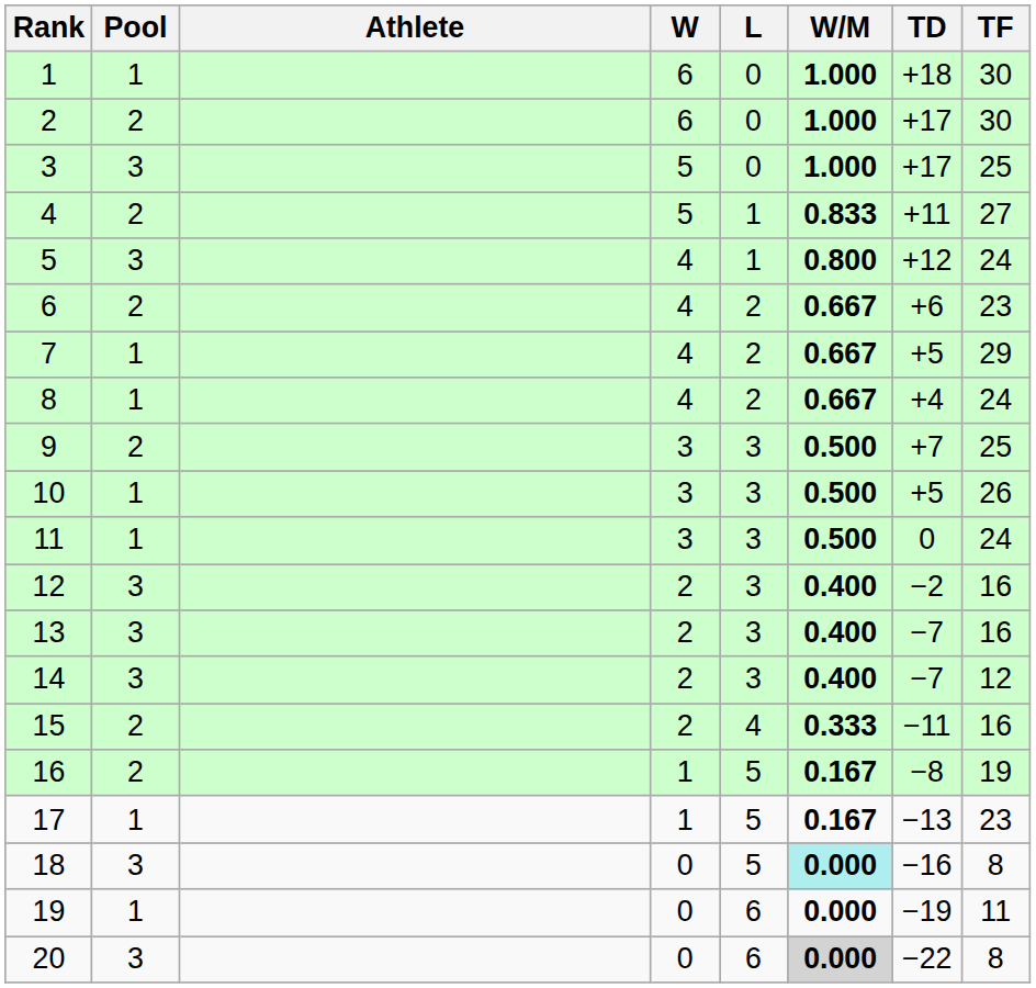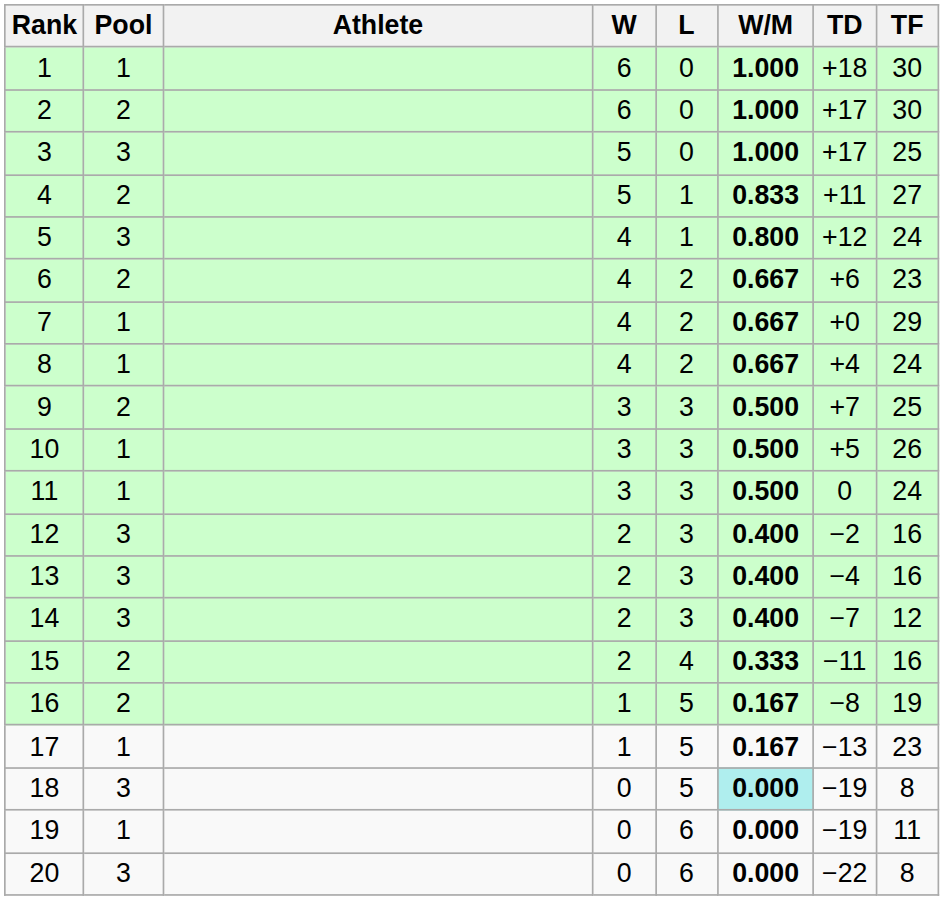 <table class=wikitable style="text-align:center">
 <tr>
 <th width=40>Rank</th>
 <th width=40>Pool</th>
 <th width=250>Athlete</th>
 <th width=30>W</th>
 <th width=30>L</th>
 <th width=50>W/M</th>
 <th width=30>TD</th>
 <th width=30>TF</th>
 </tr>
 <tr bgcolor="ccffcc">
 <td>1</td>
 <td>1</td>
 <td align=left></td>
 <td>6</td>
 <td>0</td>
 <td><strong>1.000</strong></td>
 <td>+18</td>
 <td>30</td>
 </tr>
 <tr bgcolor="ccffcc">
 <td>2</td>
 <td>2</td>
 <td align=left></td>
 <td>6</td>
 <td>0</td>
 <td><strong>1.000</strong></td>
 <td>+17</td>
 <td>30</td>
 </tr>
 <tr bgcolor="ccffcc">
 <td>3</td>
 <td>3</td>
 <td align=left></td>
 <td>5</td>
 <td>0</td>
 <td><strong>1.000</strong></td>
 <td>+17</td>
 <td>25</td>
 </tr>
 <tr bgcolor="ccffcc">
 <td>4</td>
 <td>2</td>
 <td align=left></td>
 <td>5</td>
 <td>1</td>
 <td><strong>0.833</strong></td>
 <td>+11</td>
 <td>27</td>
 </tr>
 <tr bgcolor="ccffcc">
 <td>5</td>
 <td>3</td>
 <td align=left></td>
 <td>4</td>
 <td>1</td>
 <td><strong>0.800</strong></td>
 <td>+12</td>
 <td>24</td>
 </tr>
 <tr bgcolor="ccffcc">
 <td>6</td>
 <td>2</td>
 <td align=left></td>
 <td>4</td>
 <td>2</td>
 <td><strong>0.667</strong></td>
 <td>+6</td>
 <td>23</td>
 </tr>
 <tr bgcolor="ccffcc">
 <td>7</td>
 <td>1</td>
 <td align=left></td>
 <td>4</td>
 <td>2</td>
 <td><strong>0.667</strong></td>
-<td>+5</td>
+<td>+0</td>
 <td>29</td>
 </tr>
 <tr bgcolor="ccffcc">
 <td>8</td>
 <td>1</td>
 <td align=left></td>
 <td>4</td>
 <td>2</td>
 <td><strong>0.667</strong></td>
 <td>+4</td>
 <td>24</td>
 </tr>
 <tr bgcolor="ccffcc">
 <td>9</td>
 <td>2</td>
 <td align=left></td>
 <td>3</td>
 <td>3</td>
 <td><strong>0.500</strong></td>
 <td>+7</td>
 <td>25</td>
 </tr>
 <tr bgcolor="ccffcc">
 <td>10</td>
 <td>1</td>
 <td align=left></td>
 <td>3</td>
 <td>3</td>
 <td><strong>0.500</strong></td>
 <td>+5</td>
 <td>26</td>
 </tr>
 <tr bgcolor="ccffcc">
 <td>11</td>
 <td>1</td>
 <td align=left></td>
 <td>3</td>
 <td>3</td>
 <td><strong>0.500</strong></td>
 <td>0</td>
 <td>24</td>
 </tr>
 <tr bgcolor="ccffcc">
 <td>12</td>
 <td>3</td>
 <td align=left></td>
 <td>2</td>
 <td>3</td>
 <td><strong>0.400</strong></td>
 <td>−2</td>
 <td>16</td>
 </tr>
 <tr bgcolor="ccffcc">
 <td>13</td>
 <td>3</td>
 <td align=left></td>
 <td>2</td>
 <td>3</td>
 <td><strong>0.400</strong></td>
-<td>−7</td>
+<td>−4</td>
 <td>16</td>
 </tr>
 <tr bgcolor="ccffcc">
 <td>14</td>
 <td>3</td>
 <td align=left></td>
 <td>2</td>
 <td>3</td>
 <td><strong>0.400</strong></td>
 <td>−7</td>
 <td>12</td>
 </tr>
 <tr bgcolor="ccffcc">
 <td>15</td>
 <td>2</td>
 <td align=left></td>
 <td>2</td>
 <td>4</td>
 <td><strong>0.333</strong></td>
 <td>−11</td>
 <td>16</td>
 </tr>
 <tr bgcolor="ccffcc">
 <td>16</td>
 <td>2</td>
 <td align=left></td>
 <td>1</td>
 <td>5</td>
 <td><strong>0.167</strong></td>
 <td>−8</td>
 <td>19</td>
 </tr>
 <tr>
 <td>17</td>
 <td>1</td>
 <td align=left></td>
 <td>1</td>
 <td>5</td>
 <td><strong>0.167</strong></td>
 <td>−13</td>
 <td>23</td>
 </tr>
 <tr>
 <td>18</td>
 <td>3</td>
 <td align=left></td>
 <td>0</td>
 <td>5</td>
 <td style="background: paleturquoise;"><strong>0.000</strong></td>
-<td>−16</td>
+<td>−19</td>
 <td>8</td>
 </tr>
 <tr>
 <td>19</td>
 <td>1</td>
 <td align=left></td>
 <td>0</td>
 <td>6</td>
 <td><strong>0.000</strong></td>
 <td>−19</td>
 <td>11</td>
 </tr>
 <tr>
 <td>20</td>
 <td>3</td>
 <td align=left></td>
 <td>0</td>
 <td>6</td>
-<td style="background: lightgrey;"><strong>0.000</strong></td>
+<td><strong>0.000</strong></td>
 <td>−22</td>
 <td>8</td>
 </tr>
 </table>
